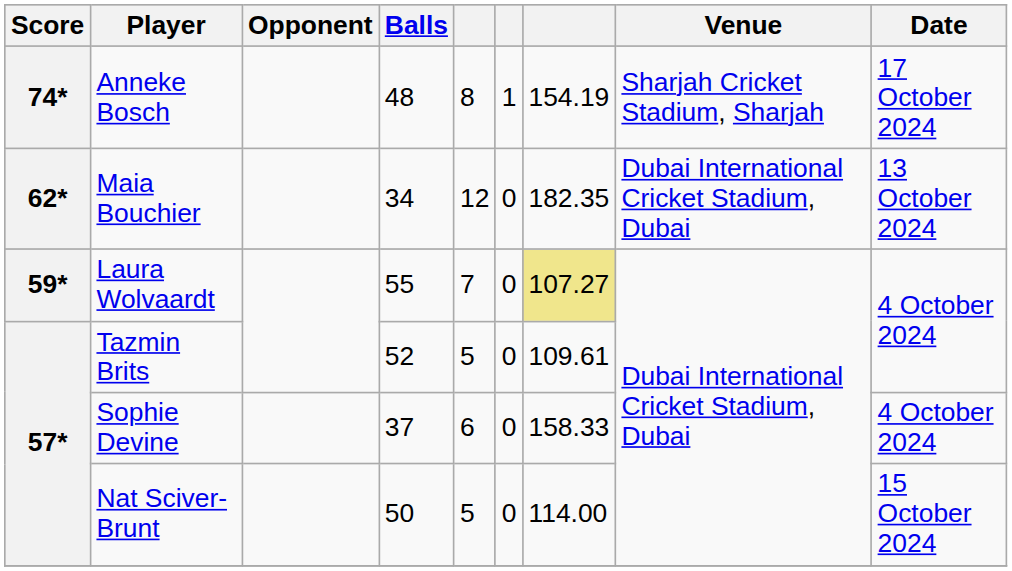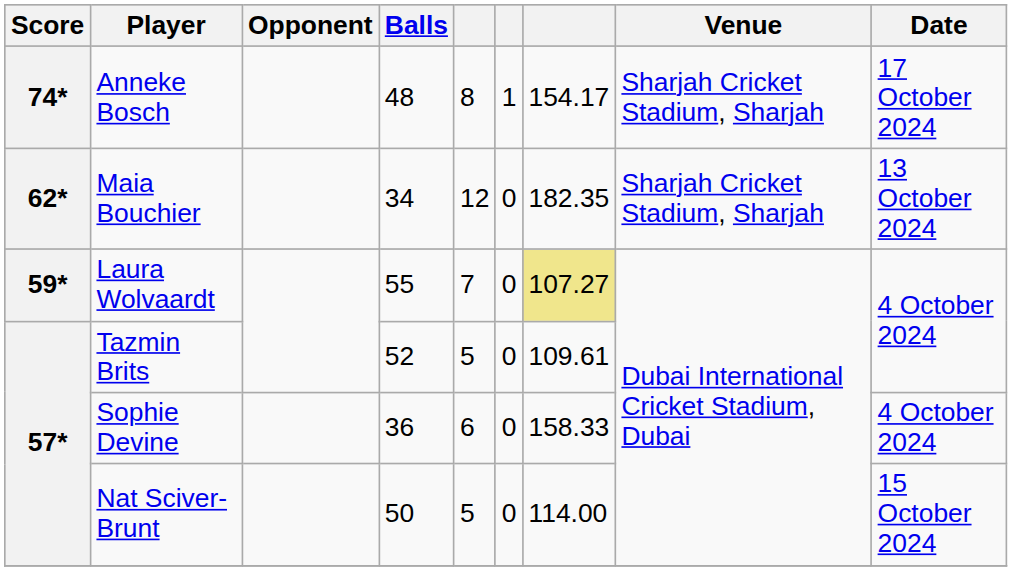 <table class="wikitable sortable" style="text-align:left;">
 <tr>
 <th scope=col>Score</th>
 <th scope=col>Player</th>
 <th scope=col>Opponent</th>
 <th scope=col><a href='#'>Balls</a></th>
 <th scope=col></th>
 <th scope=col></th>
 <th scope=col></th>
 <th scope=col>Venue</th>
 <th scope=col data-sort-type=date>Date</th>
 </tr>
 <tr>
 <th>74*</th>
 <td> <a href='#'>Anneke Bosch</a></td>
 <td></td>
 <td>48</td>
 <td>8</td>
 <td>1</td>
-<td>154.19</td>
+<td>154.17</td>
 <td><a href='#'>Sharjah Cricket Stadium</a>, <a href='#'>Sharjah</a></td>
 <td><a href='#'>17 October 2024</a></td>
 </tr>
 <tr>
 <th>62*</th>
 <td> <a href='#'>Maia Bouchier</a></td>
 <td></td>
 <td>34</td>
 <td>12</td>
 <td>0</td>
 <td>182.35</td>
-<td><a href='#'>Dubai International Cricket Stadium</a>, <a href='#'>Dubai</a></td>
+<td><a href='#'>Sharjah Cricket Stadium</a>, <a href='#'>Sharjah</a></td>
 <td><a href='#'>13 October 2024</a></td>
 </tr>
 <tr>
 <th>59*</th>
 <td> <a href='#'>Laura Wolvaardt</a></td>
 <td rowspan=2></td>
 <td>55</td>
 <td>7</td>
 <td>0</td>
 <td style="background: khaki;">107.27</td>
 <td rowspan=4><a href='#'>Dubai International Cricket Stadium</a>, <a href='#'>Dubai</a></td>
 <td rowspan=2><a href='#'>4 October 2024</a></td>
 </tr>
 <tr>
 <th rowspan=3>57*</th>
 <td> <a href='#'>Tazmin Brits</a></td>
 <td>52</td>
 <td>5</td>
 <td>0</td>
 <td>109.61</td>
 </tr>
 <tr>
 <td> <a href='#'>Sophie Devine</a></td>
 <td></td>
-<td>37</td>
+<td>36</td>
 <td>6</td>
 <td>0</td>
 <td>158.33</td>
 <td><a href='#'>4 October 2024</a></td>
 </tr>
 <tr>
 <td> <a href='#'>Nat Sciver-Brunt</a></td>
 <td></td>
 <td>50</td>
 <td>5</td>
 <td>0</td>
 <td>114.00</td>
 <td><a href='#'>15 October 2024</a></td>
 </tr>
 <tr>
 </tr>
 </table>
